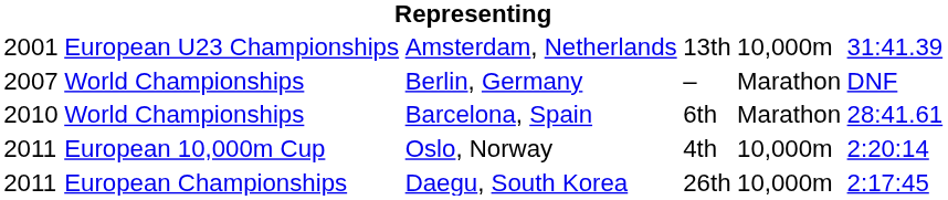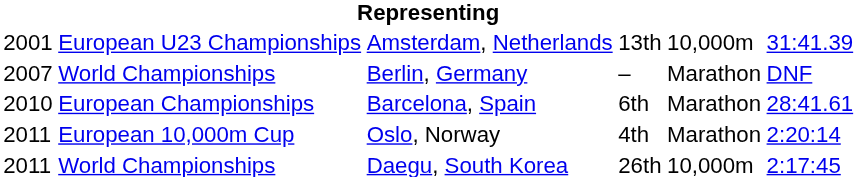 <table>
 <tr>
 <th colspan="6">Representing </th>
 </tr>
 <tr>
 <td>2001</td>
 <td><a href='#'>European U23 Championships</a></td>
 <td><a href='#'>Amsterdam</a>, <a href='#'>Netherlands</a></td>
 <td>13th</td>
 <td>10,000m</td>
 <td><a href='#'>31:41.39</a></td>
 </tr>
 <tr>
 <td>2007</td>
 <td><a href='#'>World Championships</a></td>
 <td><a href='#'>Berlin</a>, <a href='#'>Germany</a></td>
 <td>–</td>
 <td>Marathon</td>
 <td><a href='#'>DNF</a></td>
 </tr>
 <tr>
 <td>2010</td>
-<td><a href='#'>World Championships</a></td>
+<td><a href='#'>European Championships</a></td>
 <td><a href='#'>Barcelona</a>, <a href='#'>Spain</a></td>
 <td>6th</td>
 <td>Marathon</td>
 <td><a href='#'>28:41.61</a></td>
 </tr>
 <tr>
 <td>2011</td>
 <td><a href='#'>European 10,000m Cup</a></td>
 <td><a href='#'>Oslo</a>, Norway</td>
 <td>4th</td>
-<td>10,000m</td>
+<td>Marathon</td>
 <td><a href='#'>2:20:14</a></td>
 </tr>
 <tr>
 <td>2011</td>
-<td><a href='#'>European Championships</a></td>
+<td><a href='#'>World Championships</a></td>
 <td><a href='#'>Daegu</a>, <a href='#'>South Korea</a></td>
 <td>26th</td>
 <td>10,000m</td>
 <td><a href='#'>2:17:45</a></td>
 </tr>
 </table>
